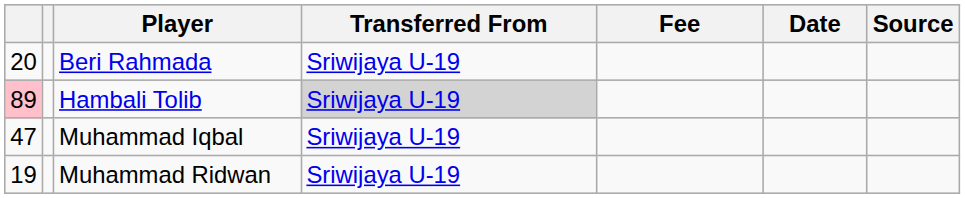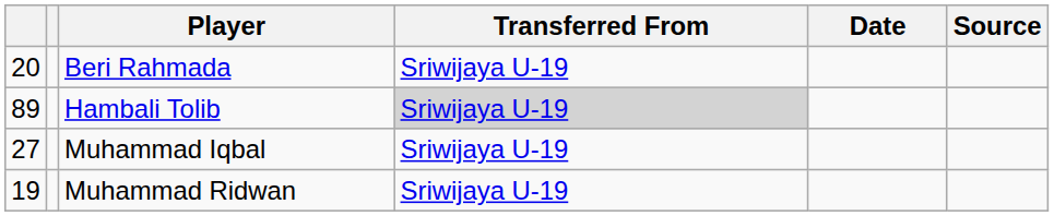 <table class="wikitable plainrowheaders sortable" style="font-size:95%">
 <tr>
 <th></th>
 <th></th>
 <th scope=col style="width:200px;"><strong>Player</strong></th>
 <th scope=col style="width:250px;"><strong>Transferred From</strong></th>
-<th scope=col style="width:150px;"><strong>Fee</strong></th>
 <th scope=col style="width:78px;"><strong>Date</strong></th>
 <th><strong>Source</strong></th>
 </tr>
 <tr>
 <td align="center">20</td>
 <td align="center"></td>
 <td> <a href='#'>Beri Rahmada</a></td>
 <td> <a href='#'>Sriwijaya U-19</a></td>
 <td align="center"></td>
+<td></td>
+</tr>
+<tr>
+<td align="center">89</td>
+<td align="center"></td>
+<td> <a href='#'>Hambali Tolib</a></td>
+<td style="background: lightgrey;"> <a href='#'>Sriwijaya U-19</a></td>
 <td align="center"></td>
 <td></td>
 </tr>
 <tr>
-<td align="center" style="background: pink;">89</td>
-<td align="center"></td>
-<td> <a href='#'>Hambali Tolib</a></td>
-<td style="background: lightgrey;"> <a href='#'>Sriwijaya U-19</a></td>
-<td align="center"></td>
-<td align="center"></td>
-<td></td>
-</tr>
-<tr>
-<td align="center">47</td>
+<td align="center">27</td>
 <td align="center"></td>
 <td> Muhammad Iqbal</td>
 <td> <a href='#'>Sriwijaya U-19</a></td>
-<td align="center"></td>
 <td align="center"></td>
 <td></td>
 </tr>
 <tr>
 <td align="center">19</td>
 <td align="center"></td>
 <td> Muhammad Ridwan</td>
 <td> <a href='#'>Sriwijaya U-19</a></td>
 <td align="center"></td>
-<td align="center"></td>
 <td></td>
 </tr>
 </table>
